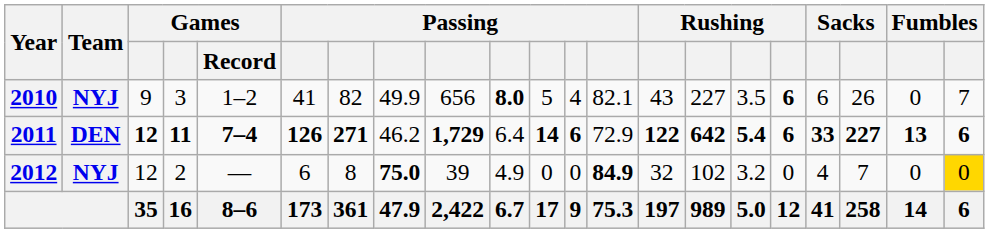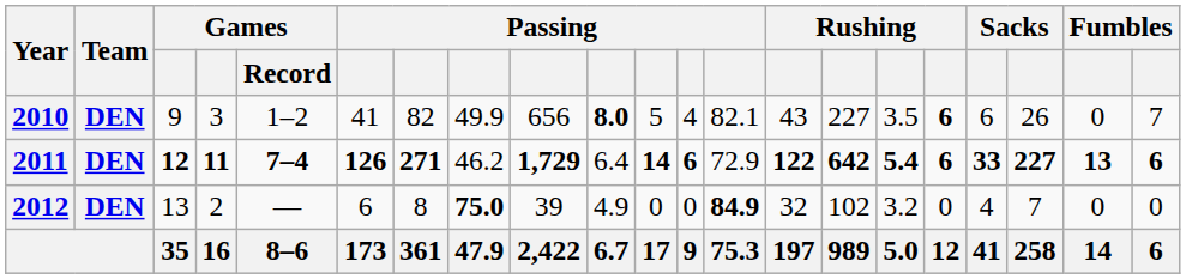 <table class="wikitable" style="text-align:center;">
 <tr>
 <th rowspan="2">Year</th>
 <th rowspan="2">Team</th>
 <th colspan="3">Games</th>
 <th colspan="8">Passing</th>
 <th colspan="4">Rushing</th>
 <th colspan="2">Sacks</th>
 <th colspan="2">Fumbles</th>
 </tr>
 <tr>
 <th></th>
 <th></th>
 <th>Record</th>
 <th></th>
 <th></th>
 <th></th>
 <th></th>
 <th></th>
 <th></th>
 <th></th>
 <th></th>
 <th></th>
 <th></th>
 <th></th>
 <th></th>
 <th></th>
 <th></th>
 <th></th>
 <th></th>
 </tr>
 <tr>
 <th><a href='#'>2010</a></th>
-<th><a href='#'>NYJ</a></th>
+<th><a href='#'>DEN</a></th>
 <td>9</td>
 <td>3</td>
 <td>1–2</td>
 <td>41</td>
 <td>82</td>
 <td>49.9</td>
 <td>656</td>
 <td><strong>8.0</strong></td>
 <td>5</td>
 <td>4</td>
 <td>82.1</td>
 <td>43</td>
 <td>227</td>
 <td>3.5</td>
 <td><strong>6</strong></td>
 <td>6</td>
 <td>26</td>
 <td>0</td>
 <td>7</td>
 </tr>
 <tr>
 <th><a href='#'>2011</a></th>
 <th><a href='#'>DEN</a></th>
 <td><strong>12</strong></td>
 <td><strong>11</strong></td>
 <td><strong>7–4</strong></td>
 <td><strong>126</strong></td>
 <td><strong>271</strong></td>
 <td>46.2</td>
 <td><strong>1,729</strong></td>
 <td>6.4</td>
 <td><strong>14</strong></td>
 <td><strong>6</strong></td>
 <td>72.9</td>
 <td><strong>122</strong></td>
 <td><strong>642</strong></td>
 <td><strong>5.4</strong></td>
 <td><strong>6</strong></td>
 <td><strong>33</strong></td>
 <td><strong>227</strong></td>
 <td><strong>13</strong></td>
 <td><strong>6</strong></td>
 </tr>
 <tr>
 <th><a href='#'>2012</a></th>
-<th><a href='#'>NYJ</a></th>
-<td>12</td>
+<th><a href='#'>DEN</a></th>
+<td>13</td>
 <td>2</td>
 <td>—</td>
 <td>6</td>
 <td>8</td>
 <td><strong>75.0</strong></td>
 <td>39</td>
 <td>4.9</td>
 <td>0</td>
 <td>0</td>
 <td><strong>84.9</strong></td>
 <td>32</td>
 <td>102</td>
 <td>3.2</td>
 <td>0</td>
 <td>4</td>
 <td>7</td>
 <td>0</td>
-<td style="background: gold;">0</td>
+<td>0</td>
 </tr>
 <tr>
 <th colspan="2"></th>
 <th>35</th>
 <th>16</th>
 <th>8–6</th>
 <th>173</th>
 <th>361</th>
 <th>47.9</th>
 <th>2,422</th>
 <th>6.7</th>
 <th>17</th>
 <th>9</th>
 <th>75.3</th>
 <th>197</th>
 <th>989</th>
 <th>5.0</th>
 <th>12</th>
 <th>41</th>
 <th>258</th>
 <th>14</th>
 <th>6</th>
 </tr>
 </table>
